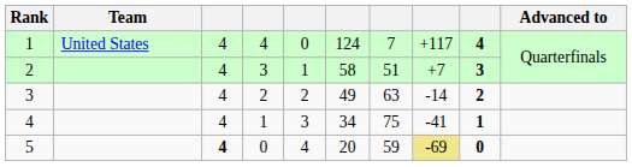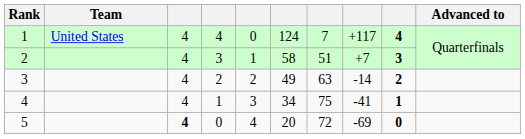 <table class="wikitable" style="text-align:center;">
 <tr>
 <th width=40>Rank</th>
 <th width=165>Team</th>
 <th width=40></th>
 <th width=40></th>
 <th width=40></th>
 <th width=40></th>
 <th width=40></th>
 <th width=40></th>
 <th width=40></th>
 <th width=125>Advanced to</th>
 </tr>
 <tr style="background:#cfc">
 <td>1</td>
 <td style="text-align:left;"> <a href='#'>United States</a></td>
 <td>4</td>
 <td>4</td>
 <td>0</td>
 <td>124</td>
 <td>7</td>
 <td>+117</td>
 <td><strong>4</strong></td>
 <td rowspan="2">Quarterfinals</td>
 </tr>
 <tr style="background:#cfc">
 <td>2</td>
 <td style="text-align:left;"></td>
 <td>4</td>
 <td>3</td>
 <td>1</td>
 <td>58</td>
 <td>51</td>
 <td>+7</td>
 <td><strong>3</strong></td>
 </tr>
 <tr>
 <td>3</td>
 <td style="text-align:left;"></td>
 <td>4</td>
 <td>2</td>
 <td>2</td>
 <td>49</td>
 <td>63</td>
 <td>-14</td>
 <td><strong>2</strong></td>
 <td></td>
 </tr>
 <tr>
 <td>4</td>
 <td style="text-align:left;"></td>
 <td>4</td>
 <td>1</td>
 <td>3</td>
 <td>34</td>
 <td>75</td>
 <td>-41</td>
 <td><strong>1</strong></td>
 <td></td>
 </tr>
 <tr>
 <td>5</td>
 <td style="text-align:left;"></td>
 <td><strong>4</strong></td>
 <td>0</td>
 <td>4</td>
 <td>20</td>
-<td>59</td>
-<td style="background: khaki;">-69</td>
+<td>72</td>
+<td>-69</td>
 <td><strong>0</strong></td>
 <td></td>
 </tr>
 </table>
